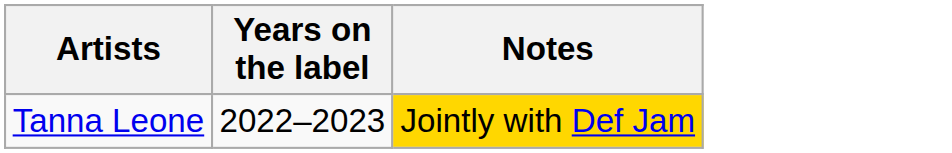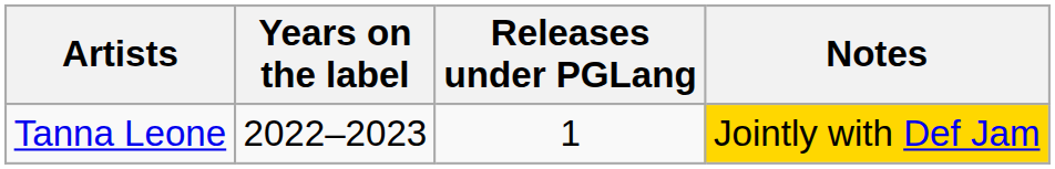 <table class="wikitable sortable">
 <tr>
 <th>Artists</th>
 <th>Years on<br>the label</th>
+<th>Releases<br>under PGLang</th>
 <th>Notes</th>
 </tr>
 <tr>
 <td><a href='#'>Tanna Leone</a></td>
 <td style="text-align:center;">2022–2023</td>
+<td style="text-align:center;">1</td>
 <td style="background: gold; text-align:center;">Jointly with <a href='#'>Def Jam</a></td>
 </tr>
 </table>
